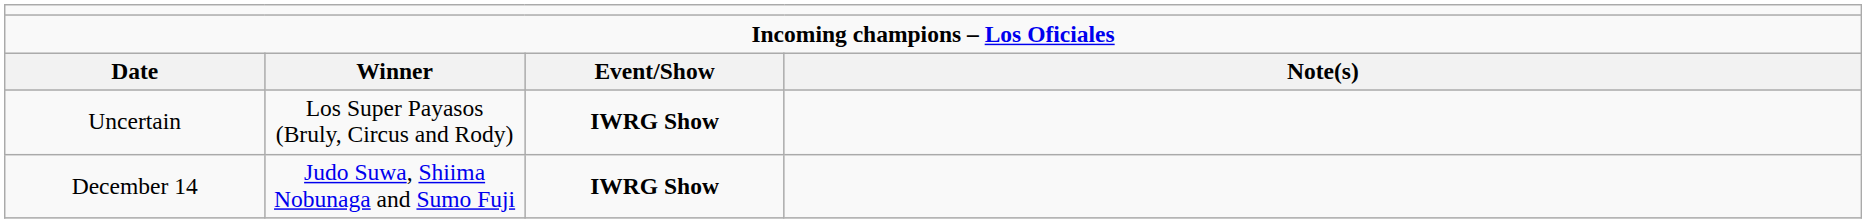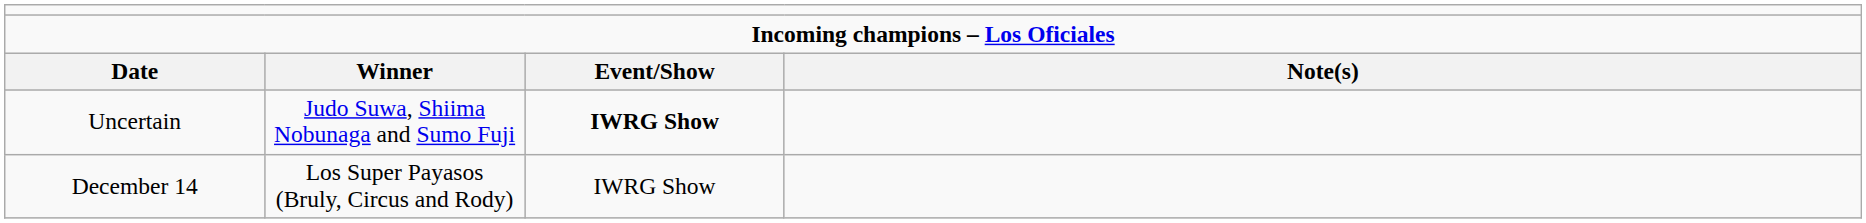 <table class="wikitable" style="text-align:center; width:100%;">
 <tr>
 <td colspan="5"></td>
 </tr>
 <tr>
 <td colspan="5"><strong>Incoming champions – <a href='#'>Los Oficiales</a> </strong></td>
 </tr>
 <tr>
 <th width="14%">Date</th>
 <th width="14%">Winner</th>
 <th width="14%">Event/Show</th>
 <th width="58%">Note(s)</th>
 </tr>
 <tr>
 <td>Uncertain</td>
-<td>Los Super Payasos (Bruly, Circus and Rody)</td>
+<td><a href='#'>Judo Suwa</a>, <a href='#'>Shiima Nobunaga</a> and <a href='#'>Sumo Fuji</a></td>
 <td><strong>IWRG Show</strong></td>
 <td align="left"></td>
 </tr>
 <tr>
 <td>December 14</td>
-<td><a href='#'>Judo Suwa</a>, <a href='#'>Shiima Nobunaga</a> and <a href='#'>Sumo Fuji</a></td>
-<td><strong>IWRG Show</strong></td>
+<td>Los Super Payasos (Bruly, Circus and Rody)</td>
+<td>IWRG Show</td>
 <td align="left"></td>
 </tr>
 </table>
